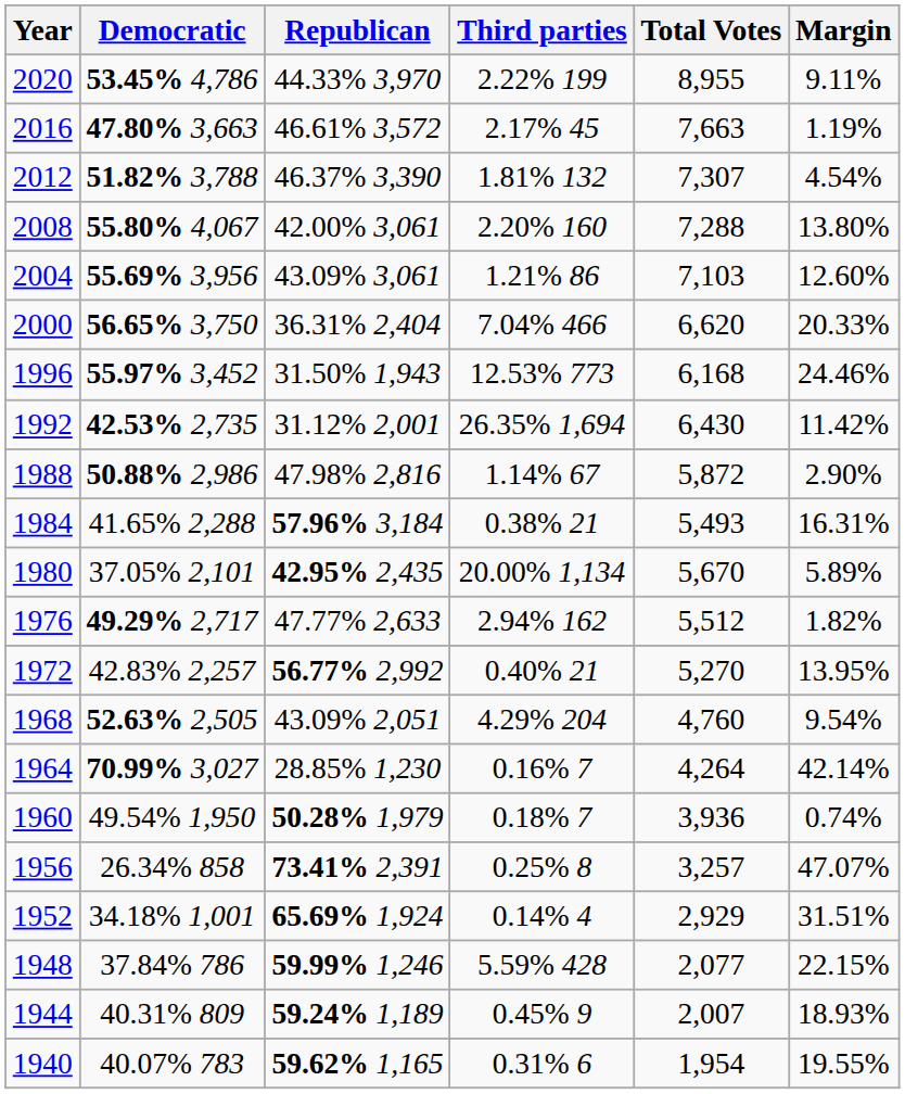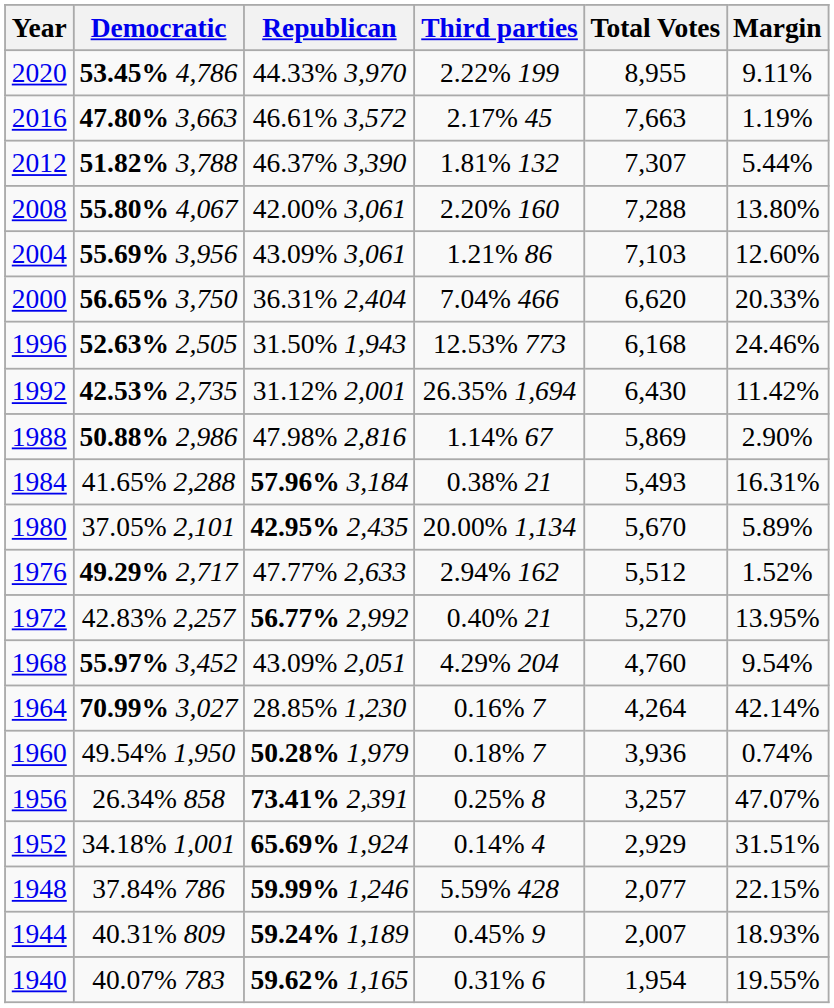 <table class="wikitable mw-collapsible" style="float:center; margin:1em; font-size:95%;">
 <tr style="background:lightgrey;">
 <th>Year</th>
 <th><a href='#'>Democratic</a></th>
 <th><a href='#'>Republican</a></th>
 <th><a href='#'>Third parties</a></th>
 <th>Total Votes</th>
 <th>Margin</th>
 </tr>
 <tr>
 <td align="center" ><a href='#'>2020</a></td>
 <td align="center" ><strong>53.45%</strong> <em>4,786</em></td>
 <td align="center" >44.33% <em>3,970</em></td>
 <td align="center" >2.22% <em>199</em></td>
 <td align="center" >8,955</td>
 <td align="center" >9.11%</td>
 </tr>
 <tr>
 <td align="center" ><a href='#'>2016</a></td>
 <td align="center" ><strong>47.80%</strong> <em>3,663</em></td>
 <td align="center" >46.61% <em>3,572</em></td>
 <td align="center" >2.17% <em>45</em></td>
 <td align="center" >7,663</td>
 <td align="center" >1.19%</td>
 </tr>
 <tr>
 <td align="center" ><a href='#'>2012</a></td>
 <td align="center" ><strong>51.82%</strong> <em>3,788</em></td>
 <td align="center" >46.37% <em>3,390</em></td>
 <td align="center" >1.81% <em>132</em></td>
 <td align="center" >7,307</td>
-<td align="center" >4.54%</td>
+<td align="center" >5.44%</td>
 </tr>
 <tr>
 <td align="center" ><a href='#'>2008</a></td>
 <td align="center" ><strong>55.80%</strong> <em>4,067</em></td>
 <td align="center" >42.00% <em>3,061</em></td>
 <td align="center" >2.20% <em>160</em></td>
 <td align="center" >7,288</td>
 <td align="center" >13.80%</td>
 </tr>
 <tr>
 <td align="center" ><a href='#'>2004</a></td>
 <td align="center" ><strong>55.69%</strong> <em>3,956</em></td>
 <td align="center" >43.09% <em>3,061</em></td>
 <td align="center" >1.21% <em>86</em></td>
 <td align="center" >7,103</td>
 <td align="center" >12.60%</td>
 </tr>
 <tr>
 <td align="center" ><a href='#'>2000</a></td>
 <td align="center" ><strong>56.65%</strong> <em>3,750</em></td>
 <td align="center" >36.31% <em>2,404</em></td>
 <td align="center" >7.04% <em>466</em></td>
 <td align="center" >6,620</td>
 <td align="center" >20.33%</td>
 </tr>
 <tr>
 <td align="center" ><a href='#'>1996</a></td>
-<td align="center" ><strong>55.97%</strong> <em>3,452</em></td>
+<td align="center" ><strong>52.63%</strong> <em>2,505</em></td>
 <td align="center" >31.50% <em>1,943</em></td>
 <td align="center" >12.53% <em>773</em></td>
 <td align="center" >6,168</td>
 <td align="center" >24.46%</td>
 </tr>
 <tr>
 <td align="center" ><a href='#'>1992</a></td>
 <td align="center" ><strong>42.53%</strong> <em>2,735</em></td>
 <td align="center" >31.12% <em>2,001</em></td>
 <td align="center" >26.35% <em>1,694</em></td>
 <td align="center" >6,430</td>
 <td align="center" >11.42%</td>
 </tr>
 <tr>
 <td align="center" ><a href='#'>1988</a></td>
 <td align="center" ><strong>50.88%</strong> <em>2,986</em></td>
 <td align="center" >47.98% <em>2,816</em></td>
 <td align="center" >1.14% <em>67</em></td>
-<td align="center" >5,872</td>
+<td align="center" >5,869</td>
 <td align="center" >2.90%</td>
 </tr>
 <tr>
 <td align="center" ><a href='#'>1984</a></td>
 <td align="center" >41.65% <em>2,288</em></td>
 <td align="center" ><strong>57.96%</strong> <em>3,184</em></td>
 <td align="center" >0.38% <em>21</em></td>
 <td align="center" >5,493</td>
 <td align="center" >16.31%</td>
 </tr>
 <tr>
 <td align="center" ><a href='#'>1980</a></td>
 <td align="center" >37.05% <em>2,101</em></td>
 <td align="center" ><strong>42.95%</strong> <em>2,435</em></td>
 <td align="center" >20.00% <em>1,134</em></td>
 <td align="center" >5,670</td>
 <td align="center" >5.89%</td>
 </tr>
 <tr>
 <td align="center" ><a href='#'>1976</a></td>
 <td align="center" ><strong>49.29%</strong> <em>2,717</em></td>
 <td align="center" >47.77% <em>2,633</em></td>
 <td align="center" >2.94% <em>162</em></td>
 <td align="center" >5,512</td>
-<td align="center" >1.82%</td>
+<td align="center" >1.52%</td>
 </tr>
 <tr>
 <td align="center" ><a href='#'>1972</a></td>
 <td align="center" >42.83% <em>2,257</em></td>
 <td align="center" ><strong>56.77%</strong> <em>2,992</em></td>
 <td align="center" >0.40% <em>21</em></td>
 <td align="center" >5,270</td>
 <td align="center" >13.95%</td>
 </tr>
 <tr>
 <td align="center" ><a href='#'>1968</a></td>
-<td align="center" ><strong>52.63%</strong> <em>2,505</em></td>
+<td align="center" ><strong>55.97%</strong> <em>3,452</em></td>
 <td align="center" >43.09% <em>2,051</em></td>
 <td align="center" >4.29% <em>204</em></td>
 <td align="center" >4,760</td>
 <td align="center" >9.54%</td>
 </tr>
 <tr>
 <td align="center" ><a href='#'>1964</a></td>
 <td align="center" ><strong>70.99%</strong> <em>3,027</em></td>
 <td align="center" >28.85% <em>1,230</em></td>
 <td align="center" >0.16% <em>7</em></td>
 <td align="center" >4,264</td>
 <td align="center" >42.14%</td>
 </tr>
 <tr>
 <td align="center" ><a href='#'>1960</a></td>
 <td align="center" >49.54% <em>1,950</em></td>
 <td align="center" ><strong>50.28%</strong> <em>1,979</em></td>
 <td align="center" >0.18% <em>7</em></td>
 <td align="center" >3,936</td>
 <td align="center" >0.74%</td>
 </tr>
 <tr>
 <td align="center" ><a href='#'>1956</a></td>
 <td align="center" >26.34% <em>858</em></td>
 <td align="center" ><strong>73.41%</strong> <em>2,391</em></td>
 <td align="center" >0.25% <em>8</em></td>
 <td align="center" >3,257</td>
 <td align="center" >47.07%</td>
 </tr>
 <tr>
 <td align="center" ><a href='#'>1952</a></td>
 <td align="center" >34.18% <em>1,001</em></td>
 <td align="center" ><strong>65.69%</strong> <em>1,924</em></td>
 <td align="center" >0.14% <em>4</em></td>
 <td align="center" >2,929</td>
 <td align="center" >31.51%</td>
 </tr>
 <tr>
 <td align="center" ><a href='#'>1948</a></td>
 <td align="center" >37.84% <em>786</em></td>
 <td align="center" ><strong>59.99%</strong> <em>1,246</em></td>
 <td align="center" >5.59% <em>428</em></td>
 <td align="center" >2,077</td>
 <td align="center" >22.15%</td>
 </tr>
 <tr>
 <td align="center" ><a href='#'>1944</a></td>
 <td align="center" >40.31% <em>809</em></td>
 <td align="center" ><strong>59.24%</strong> <em>1,189</em></td>
 <td align="center" >0.45% <em>9</em></td>
 <td align="center" >2,007</td>
 <td align="center" >18.93%</td>
 </tr>
 <tr>
 <td align="center" ><a href='#'>1940</a></td>
 <td align="center" >40.07% <em>783</em></td>
 <td align="center" ><strong>59.62%</strong> <em>1,165</em></td>
 <td align="center" >0.31% <em>6</em></td>
 <td align="center" >1,954</td>
 <td align="center" >19.55%</td>
 </tr>
 </table>
